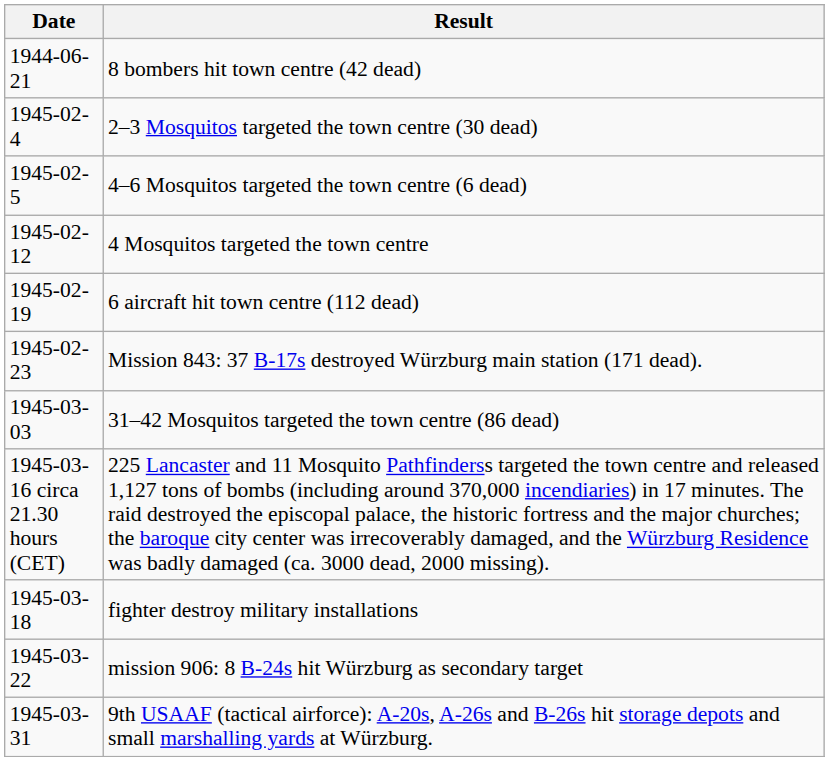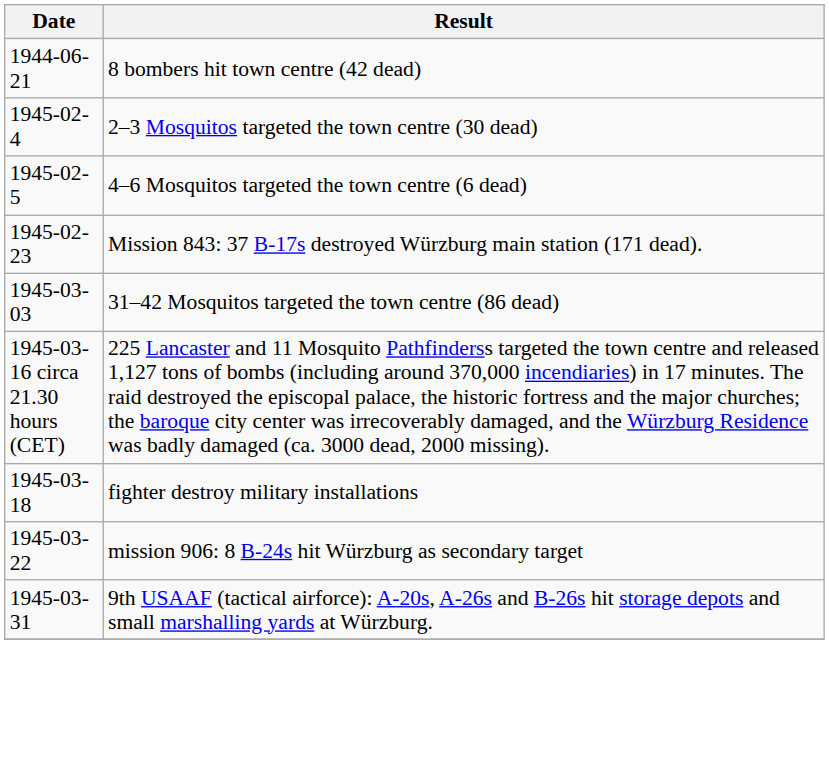 <table class="wikitable">
 <tr valign=top>
 <th width=12%>Date</th>
 <th>Result</th>
 </tr>
 <tr>
 <td>1944-06-21</td>
 <td> 8 bombers hit town centre (42 dead)</td>
 </tr>
 <tr o>
 <td>1945-02-4</td>
 <td> 2–3 <a href='#'>Mosquitos</a> targeted the town centre (30 dead)</td>
 </tr>
 <tr>
 <td>1945-02-5</td>
 <td> 4–6 Mosquitos targeted the town centre (6 dead)</td>
-</tr>
-<tr>
-<td>1945-02-12</td>
-<td> 4 Mosquitos targeted the town centre</td>
-</tr>
-<tr>
-<td>1945-02-19</td>
-<td> 6 aircraft hit town centre (112 dead)</td>
 </tr>
 <tr>
 <td>1945-02-23</td>
 <td> Mission 843: 37 <a href='#'>B-17s</a> destroyed Würzburg main station (171 dead).</td>
 </tr>
 <tr>
 <td>1945-03-03</td>
 <td> 31–42 Mosquitos targeted the town centre (86 dead)</td>
 </tr>
 <tr>
 <td>1945-03-16 circa 21.30 hours (CET)</td>
 <td> 225 <a href='#'>Lancaster</a> and 11 Mosquito <a href='#'>Pathfinders</a>s targeted the town centre and released 1,127 tons of bombs (including around 370,000 <a href='#'>incendiaries</a>) in 17 minutes. The raid destroyed the episcopal palace, the historic fortress and the major churches; the <a href='#'>baroque</a> city center was irrecoverably damaged, and the <a href='#'>Würzburg Residence</a> was badly damaged (ca. 3000 dead, 2000 missing).</td>
 </tr>
 <tr>
 <td>1945-03-18</td>
 <td> fighter destroy military installations</td>
 </tr>
 <tr>
 <td>1945-03-22</td>
 <td> mission 906: 8 <a href='#'>B-24s</a> hit Würzburg as secondary target</td>
 </tr>
 <tr>
 <td>1945-03-31</td>
 <td> 9th <a href='#'>USAAF</a> (tactical airforce): <a href='#'>A-20s</a>, <a href='#'>A-26s</a> and <a href='#'>B-26s</a> hit <a href='#'>storage depots</a> and small <a href='#'>marshalling yards</a> at Würzburg.</td>
 </tr>
 <tr>
 </tr>
 </table>
